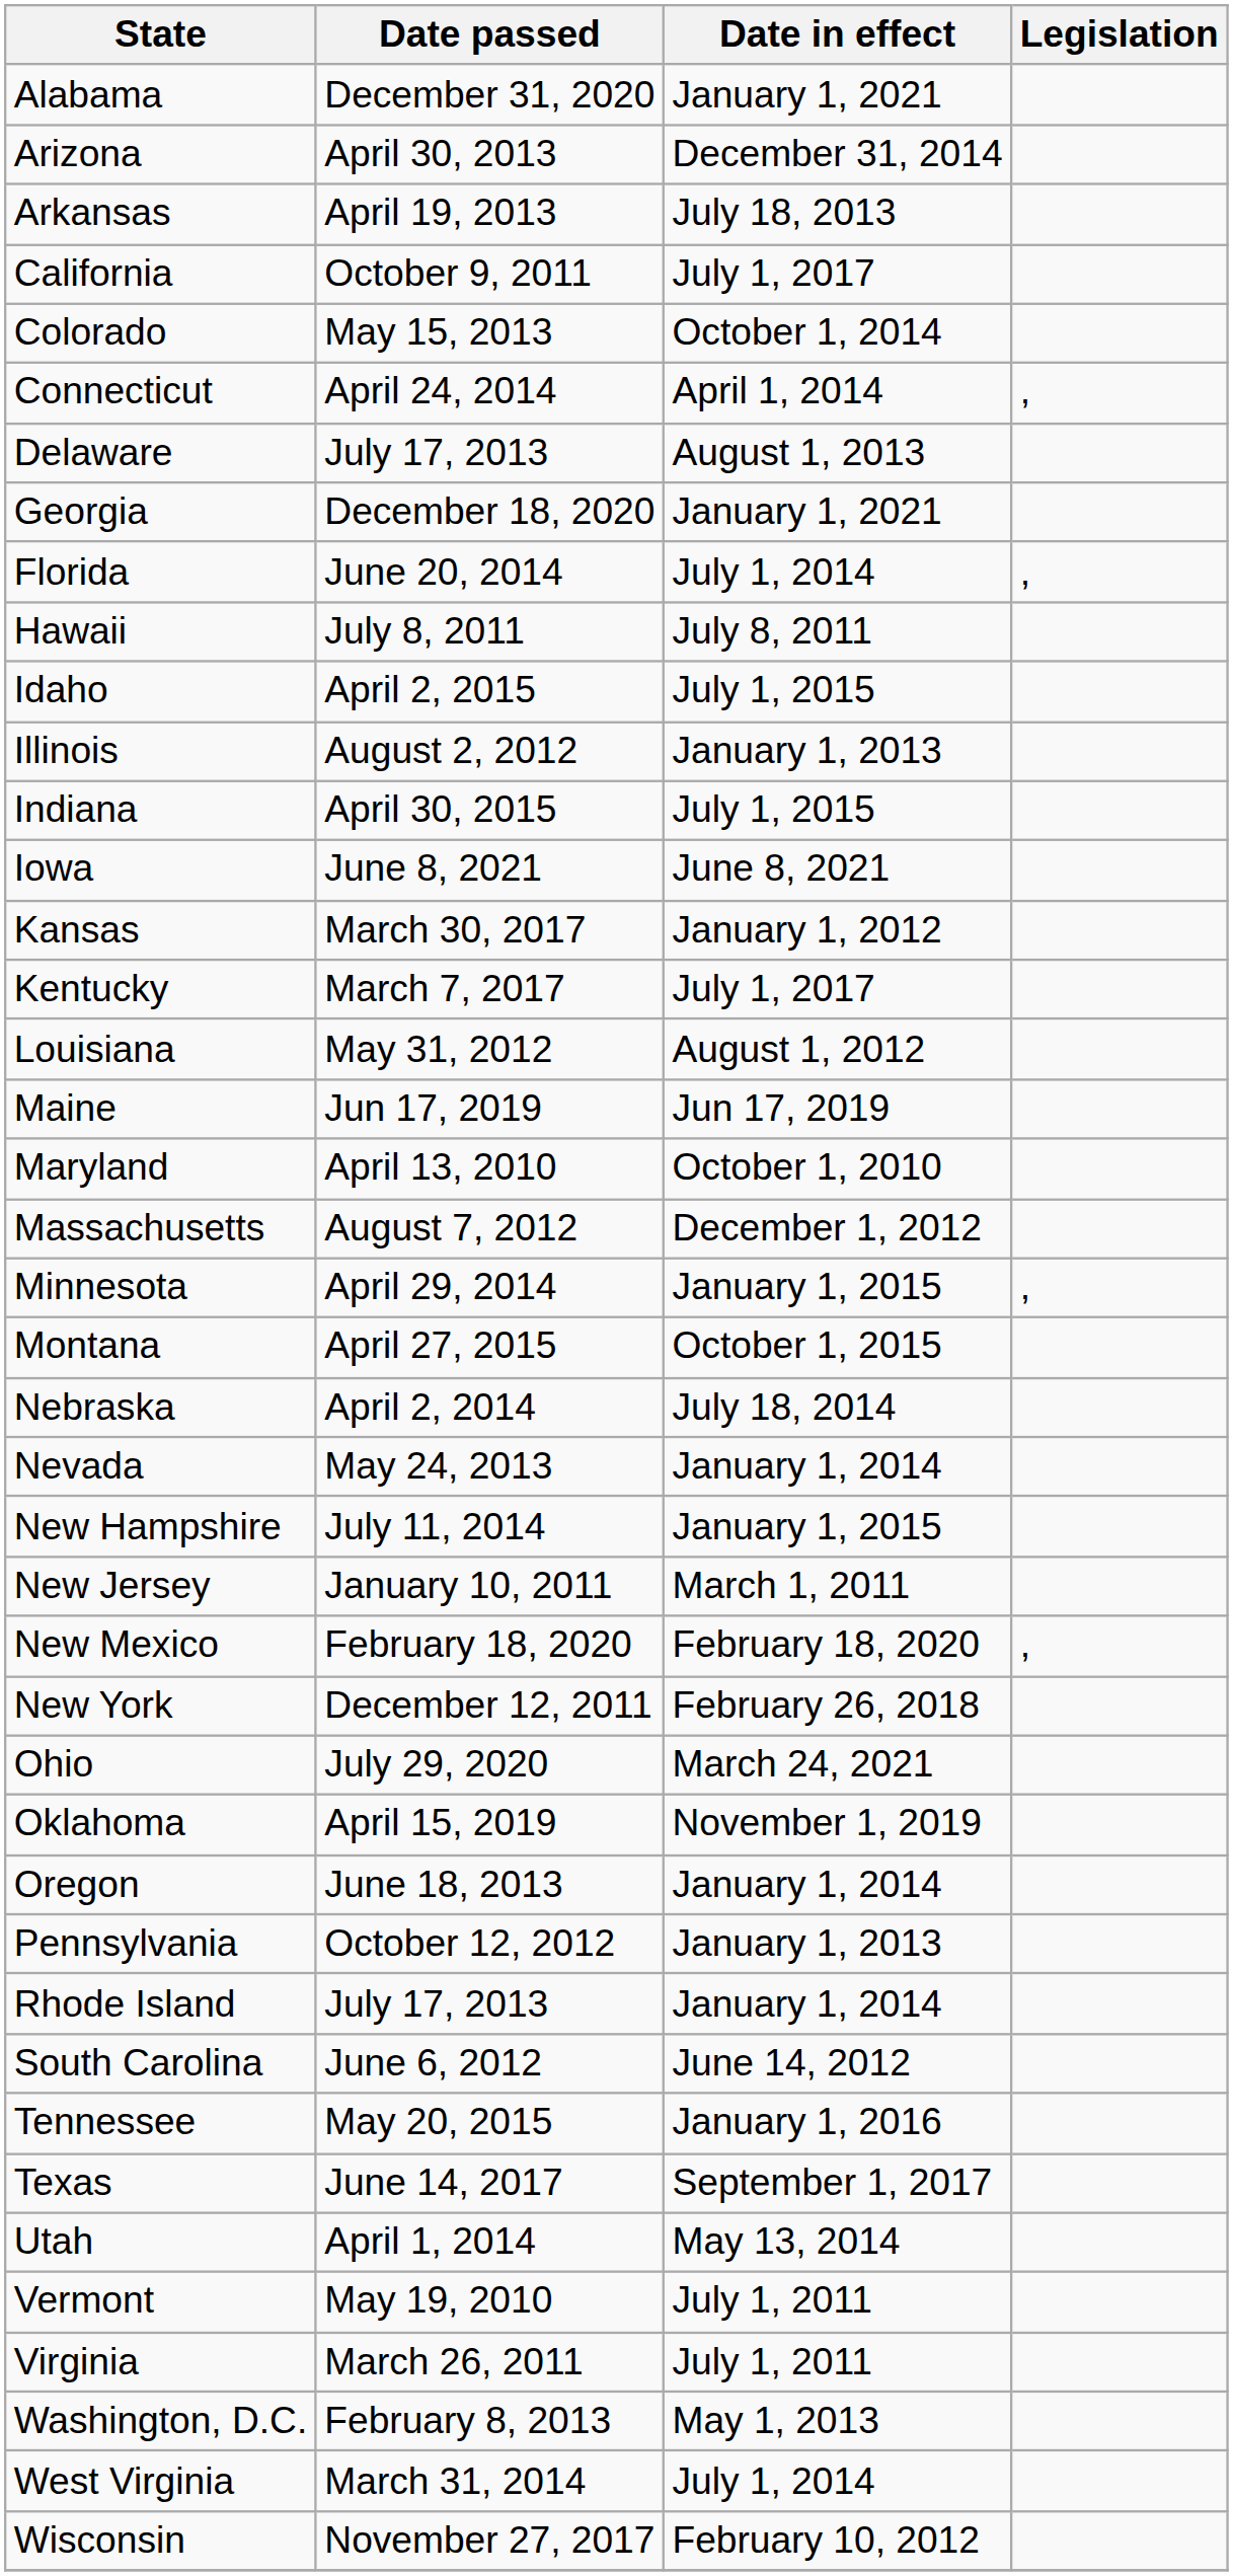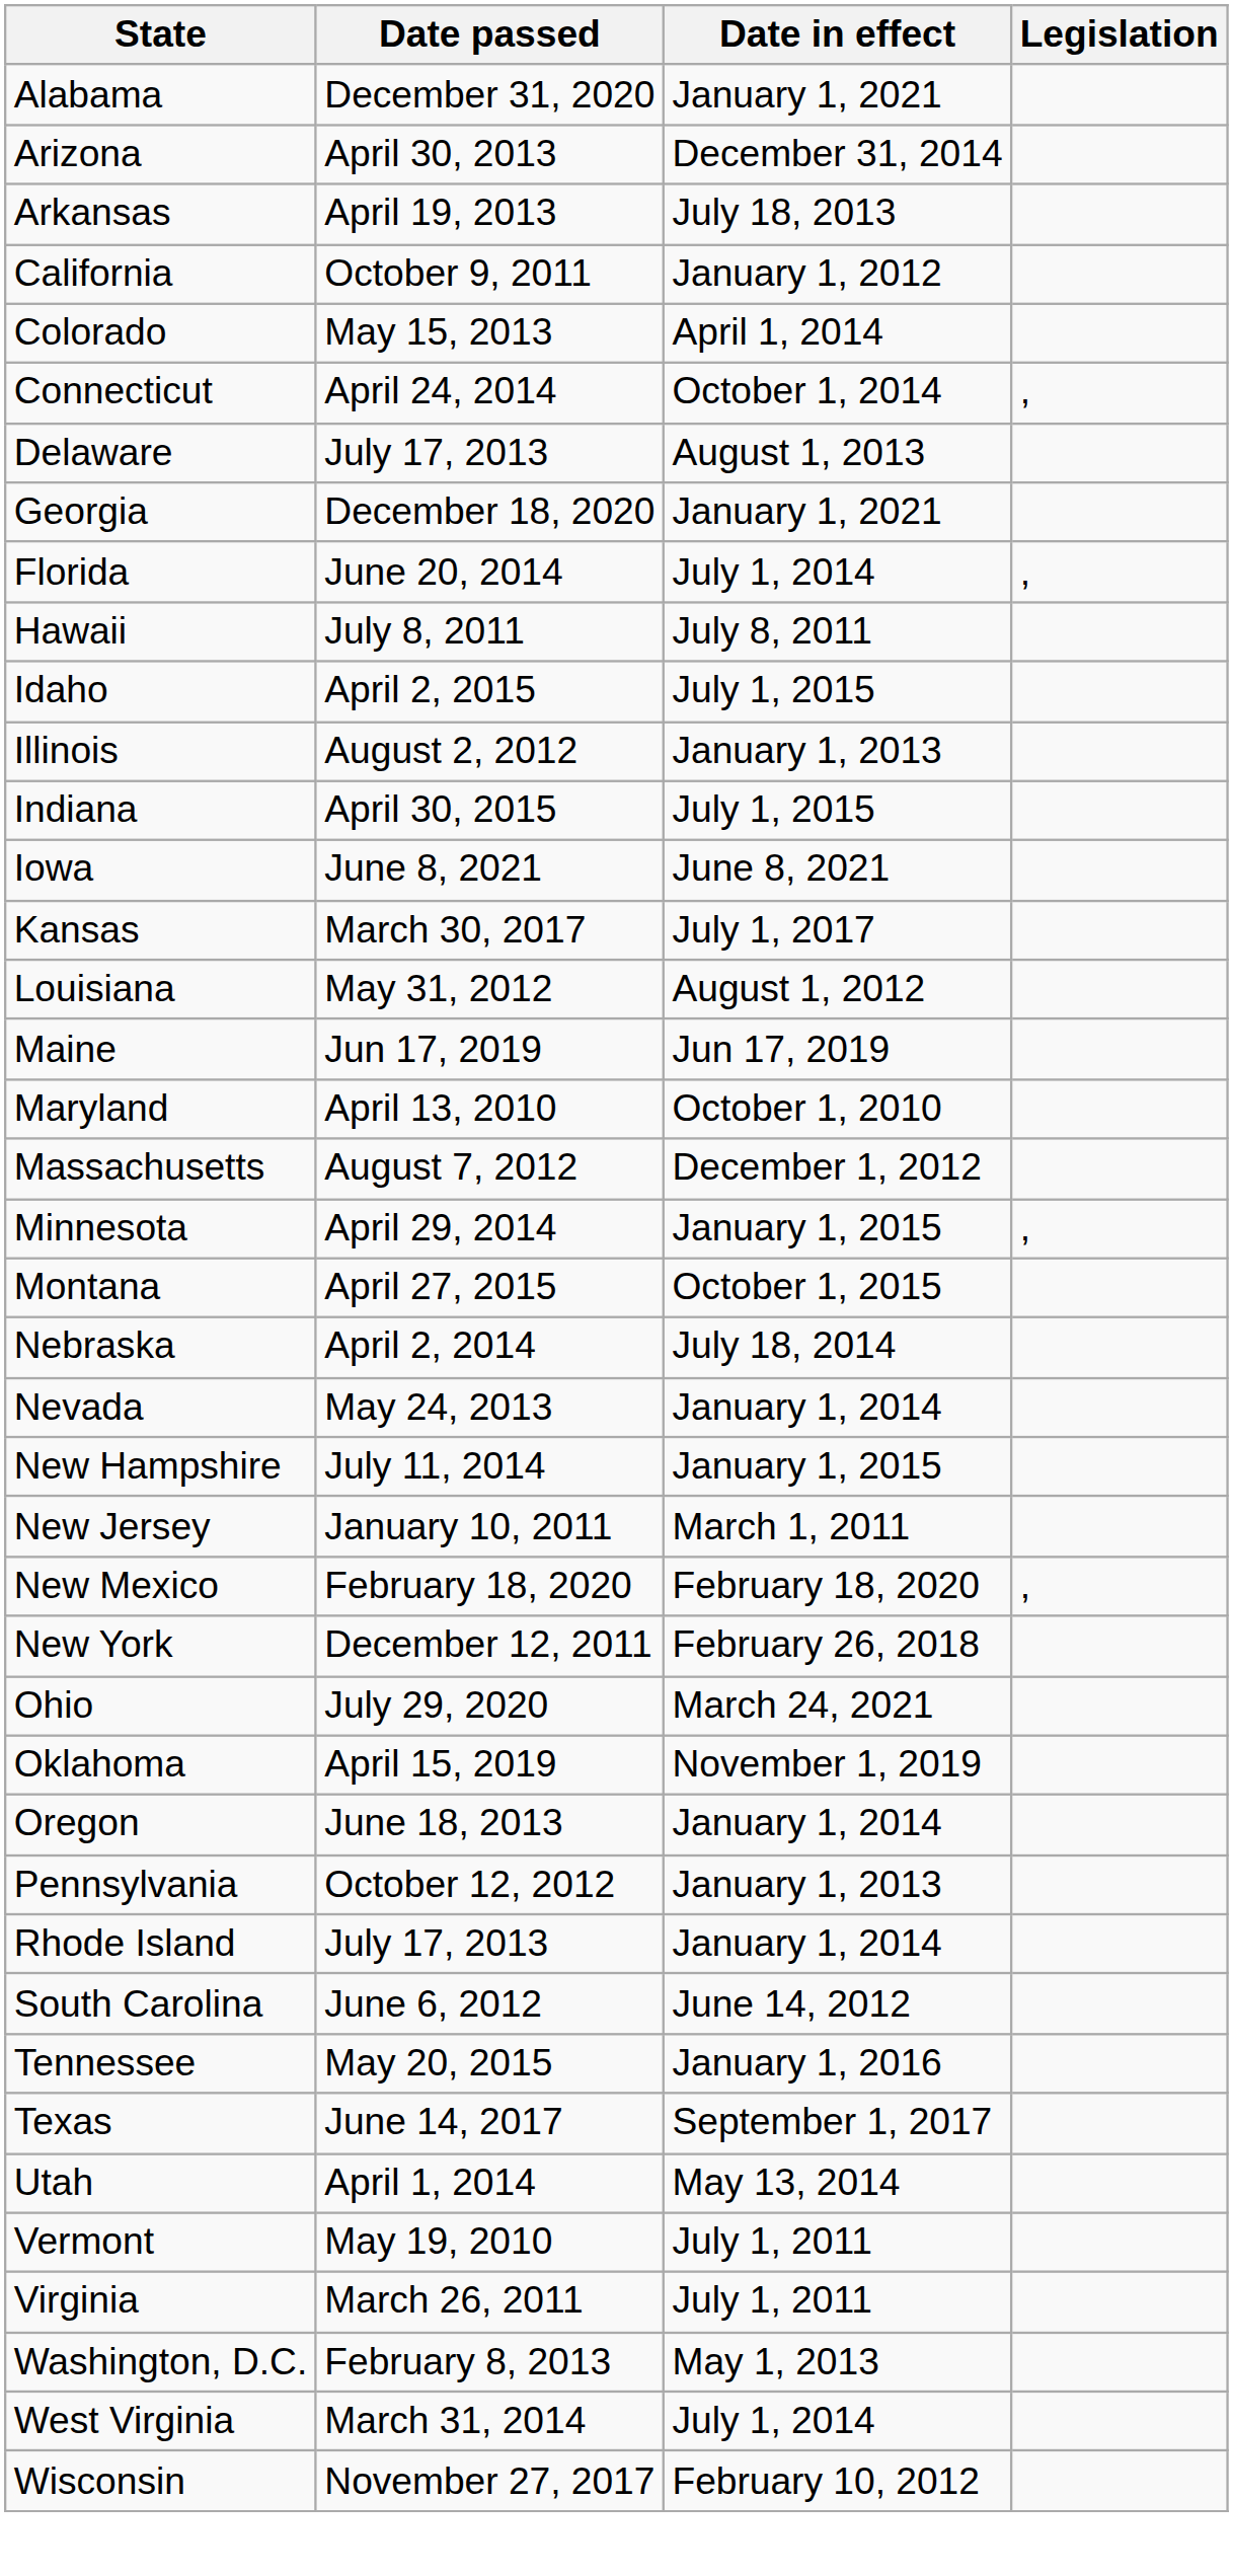 <table class="wikitable sortable mw-datatable static-row-numbers sticky-table-head sticky-table-col1" style="text-align: left;">
 <tr>
 <th>State</th>
 <th>Date passed</th>
 <th>Date in effect</th>
 <th>Legislation</th>
 </tr>
 <tr>
 <td>Alabama</td>
 <td>December 31, 2020</td>
 <td>January 1, 2021</td>
 <td></td>
 </tr>
 <tr>
 <td>Arizona</td>
 <td>April 30, 2013</td>
 <td>December 31, 2014</td>
 <td> </td>
 </tr>
 <tr>
 <td>Arkansas</td>
 <td>April 19, 2013</td>
 <td>July 18, 2013</td>
 <td></td>
 </tr>
 <tr>
 <td>California</td>
 <td>October 9, 2011</td>
-<td>July 1, 2017</td>
+<td>January 1, 2012</td>
 <td></td>
 </tr>
 <tr>
 <td>Colorado</td>
 <td>May 15, 2013</td>
-<td>October 1, 2014</td>
+<td>April 1, 2014</td>
 <td></td>
 </tr>
 <tr>
 <td>Connecticut</td>
 <td>April 24, 2014</td>
-<td>April 1, 2014</td>
+<td>October 1, 2014</td>
 <td>, </td>
 </tr>
 <tr>
 <td>Delaware</td>
 <td>July 17, 2013</td>
 <td>August 1, 2013</td>
 <td></td>
 </tr>
 <tr>
 <td>Georgia</td>
 <td>December 18, 2020</td>
 <td>January 1, 2021</td>
 <td></td>
 </tr>
 <tr>
 <td>Florida</td>
 <td>June 20, 2014</td>
 <td>July 1, 2014</td>
 <td>, </td>
 </tr>
 <tr>
 <td>Hawaii</td>
 <td>July 8, 2011</td>
 <td>July 8, 2011</td>
 <td></td>
 </tr>
 <tr>
 <td>Idaho</td>
 <td>April 2, 2015</td>
 <td>July 1, 2015</td>
 <td></td>
 </tr>
 <tr>
 <td>Illinois</td>
 <td>August 2, 2012</td>
 <td>January 1, 2013</td>
 <td></td>
 </tr>
 <tr>
 <td>Indiana</td>
 <td>April 30, 2015</td>
 <td>July 1, 2015</td>
 <td></td>
 </tr>
 <tr>
 <td>Iowa</td>
 <td>June 8, 2021</td>
 <td>June 8, 2021</td>
 <td></td>
 </tr>
 <tr>
 <td>Kansas</td>
 <td>March 30, 2017</td>
-<td>January 1, 2012</td>
+<td>July 1, 2017</td>
 <td></td>
-</tr>
-<tr>
-<td>Kentucky</td>
-<td>March 7, 2017</td>
-<td>July 1, 2017</td>
-<td> </td>
 </tr>
 <tr>
 <td>Louisiana</td>
 <td>May 31, 2012</td>
 <td>August 1, 2012</td>
 <td></td>
 </tr>
 <tr>
 <td>Maine</td>
 <td>Jun 17, 2019</td>
 <td>Jun 17, 2019</td>
 <td></td>
 </tr>
 <tr>
 <td>Maryland</td>
 <td>April 13, 2010</td>
 <td>October 1, 2010</td>
 <td></td>
 </tr>
 <tr>
 <td>Massachusetts</td>
 <td>August 7, 2012</td>
 <td>December 1, 2012</td>
 <td></td>
 </tr>
 <tr>
 <td>Minnesota</td>
 <td>April 29, 2014</td>
 <td>January 1, 2015</td>
 <td>, </td>
 </tr>
 <tr>
 <td>Montana</td>
 <td>April 27, 2015</td>
 <td>October 1, 2015</td>
 <td></td>
 </tr>
 <tr>
 <td>Nebraska</td>
 <td>April 2, 2014</td>
 <td>July 18, 2014</td>
 <td></td>
 </tr>
 <tr>
 <td>Nevada</td>
 <td>May 24, 2013</td>
 <td>January 1, 2014</td>
 <td> </td>
 </tr>
 <tr>
 <td>New Hampshire</td>
 <td>July 11, 2014</td>
 <td>January 1, 2015</td>
 <td></td>
 </tr>
 <tr>
 <td>New Jersey</td>
 <td>January 10, 2011</td>
 <td>March 1, 2011</td>
 <td> </td>
 </tr>
 <tr>
 <td>New Mexico</td>
 <td>February 18, 2020</td>
 <td>February 18, 2020</td>
 <td>, </td>
 </tr>
 <tr>
 <td>New York</td>
 <td>December 12, 2011</td>
 <td>February 26, 2018</td>
 <td></td>
 </tr>
 <tr>
 <td>Ohio</td>
 <td>July 29, 2020</td>
 <td>March 24, 2021</td>
 <td></td>
 </tr>
 <tr>
 <td>Oklahoma</td>
 <td>April 15, 2019</td>
 <td>November 1, 2019</td>
 <td></td>
 </tr>
 <tr>
 <td>Oregon</td>
 <td>June 18, 2013</td>
 <td>January 1, 2014</td>
 <td></td>
 </tr>
 <tr>
 <td>Pennsylvania</td>
 <td>October 12, 2012</td>
 <td>January 1, 2013</td>
 <td></td>
 </tr>
 <tr>
 <td>Rhode Island</td>
 <td>July 17, 2013</td>
 <td>January 1, 2014</td>
 <td></td>
 </tr>
 <tr>
 <td>South Carolina</td>
 <td>June 6, 2012</td>
 <td>June 14, 2012</td>
 <td></td>
 </tr>
 <tr>
 <td>Tennessee</td>
 <td>May 20, 2015</td>
 <td>January 1, 2016</td>
 <td></td>
 </tr>
 <tr>
 <td>Texas</td>
 <td>June 14, 2017</td>
 <td>September 1, 2017</td>
 <td></td>
 </tr>
 <tr>
 <td>Utah</td>
 <td>April 1, 2014</td>
 <td>May 13, 2014</td>
 <td></td>
 </tr>
 <tr>
 <td>Vermont</td>
 <td>May 19, 2010</td>
 <td>July 1, 2011</td>
 <td></td>
 </tr>
 <tr>
 <td>Virginia</td>
 <td>March 26, 2011</td>
 <td>July 1, 2011</td>
 <td></td>
 </tr>
 <tr>
 <td>Washington, D.C.</td>
 <td>February 8, 2013</td>
 <td>May 1, 2013</td>
 <td> </td>
 </tr>
 <tr>
 <td>West Virginia</td>
 <td>March 31, 2014</td>
 <td>July 1, 2014</td>
 <td></td>
 </tr>
 <tr>
 <td>Wisconsin</td>
 <td>November 27, 2017</td>
 <td>February 10, 2012</td>
 <td> </td>
 </tr>
 <tr>
 </tr>
 </table>
